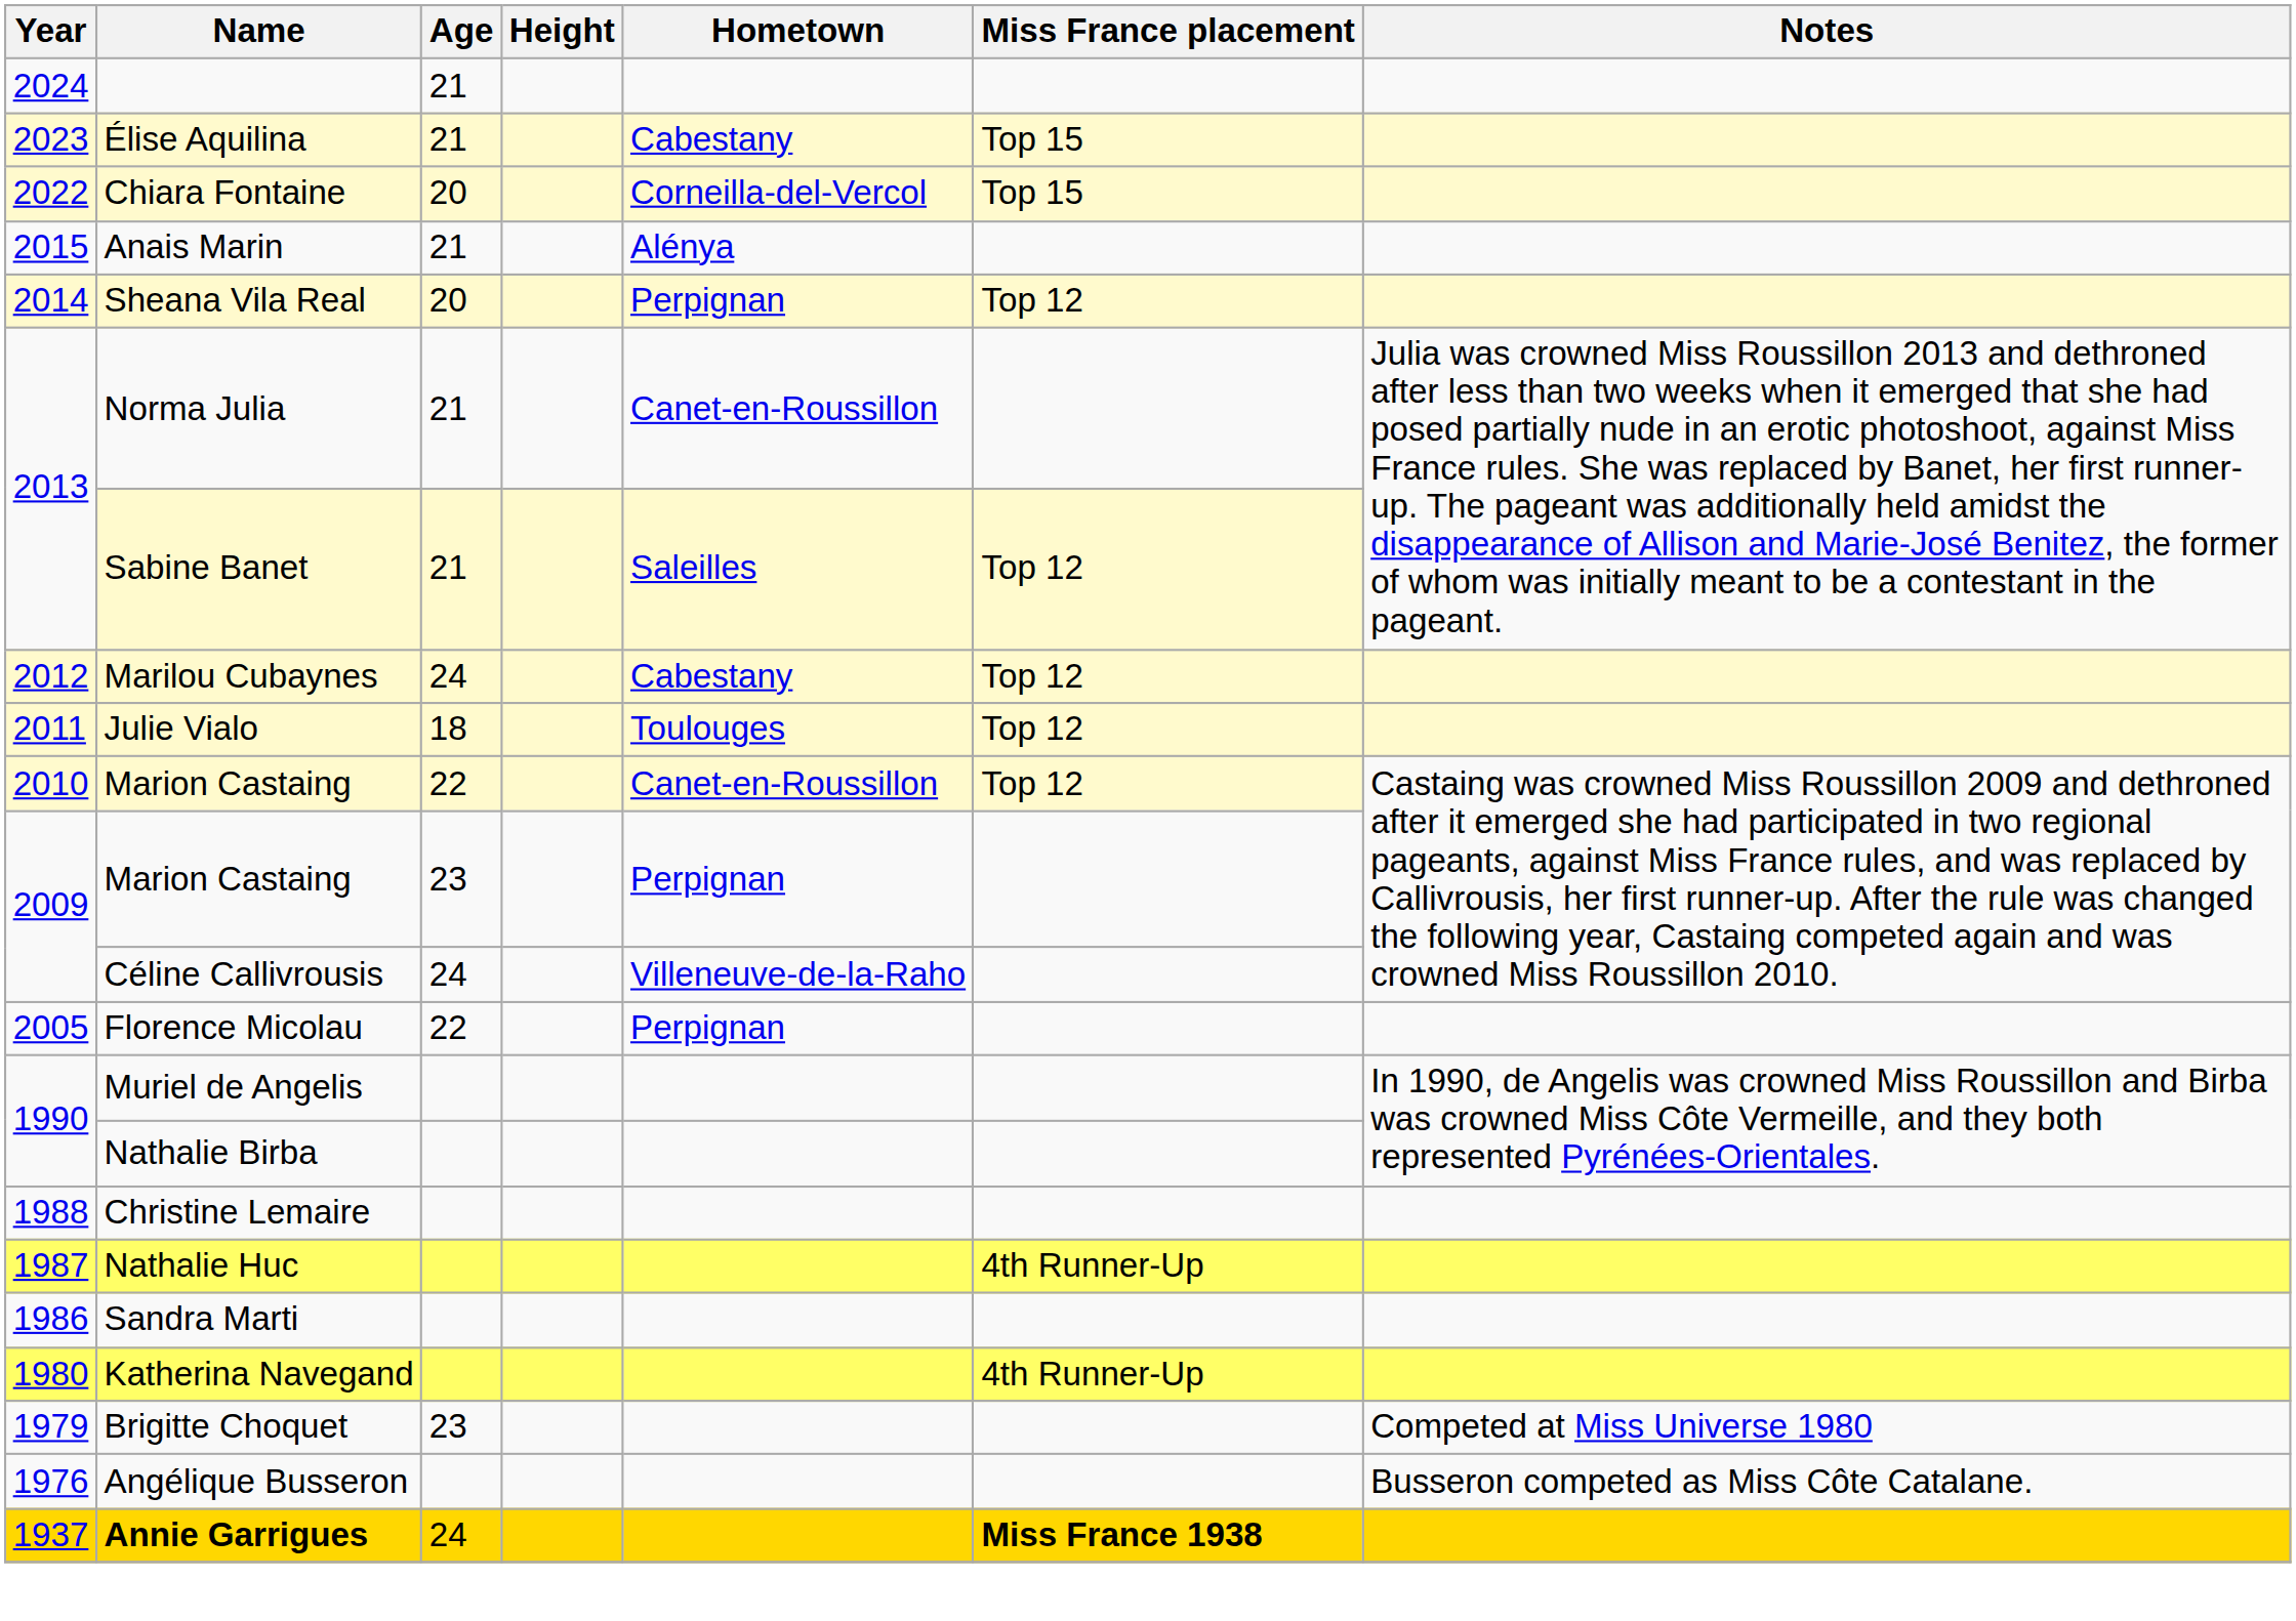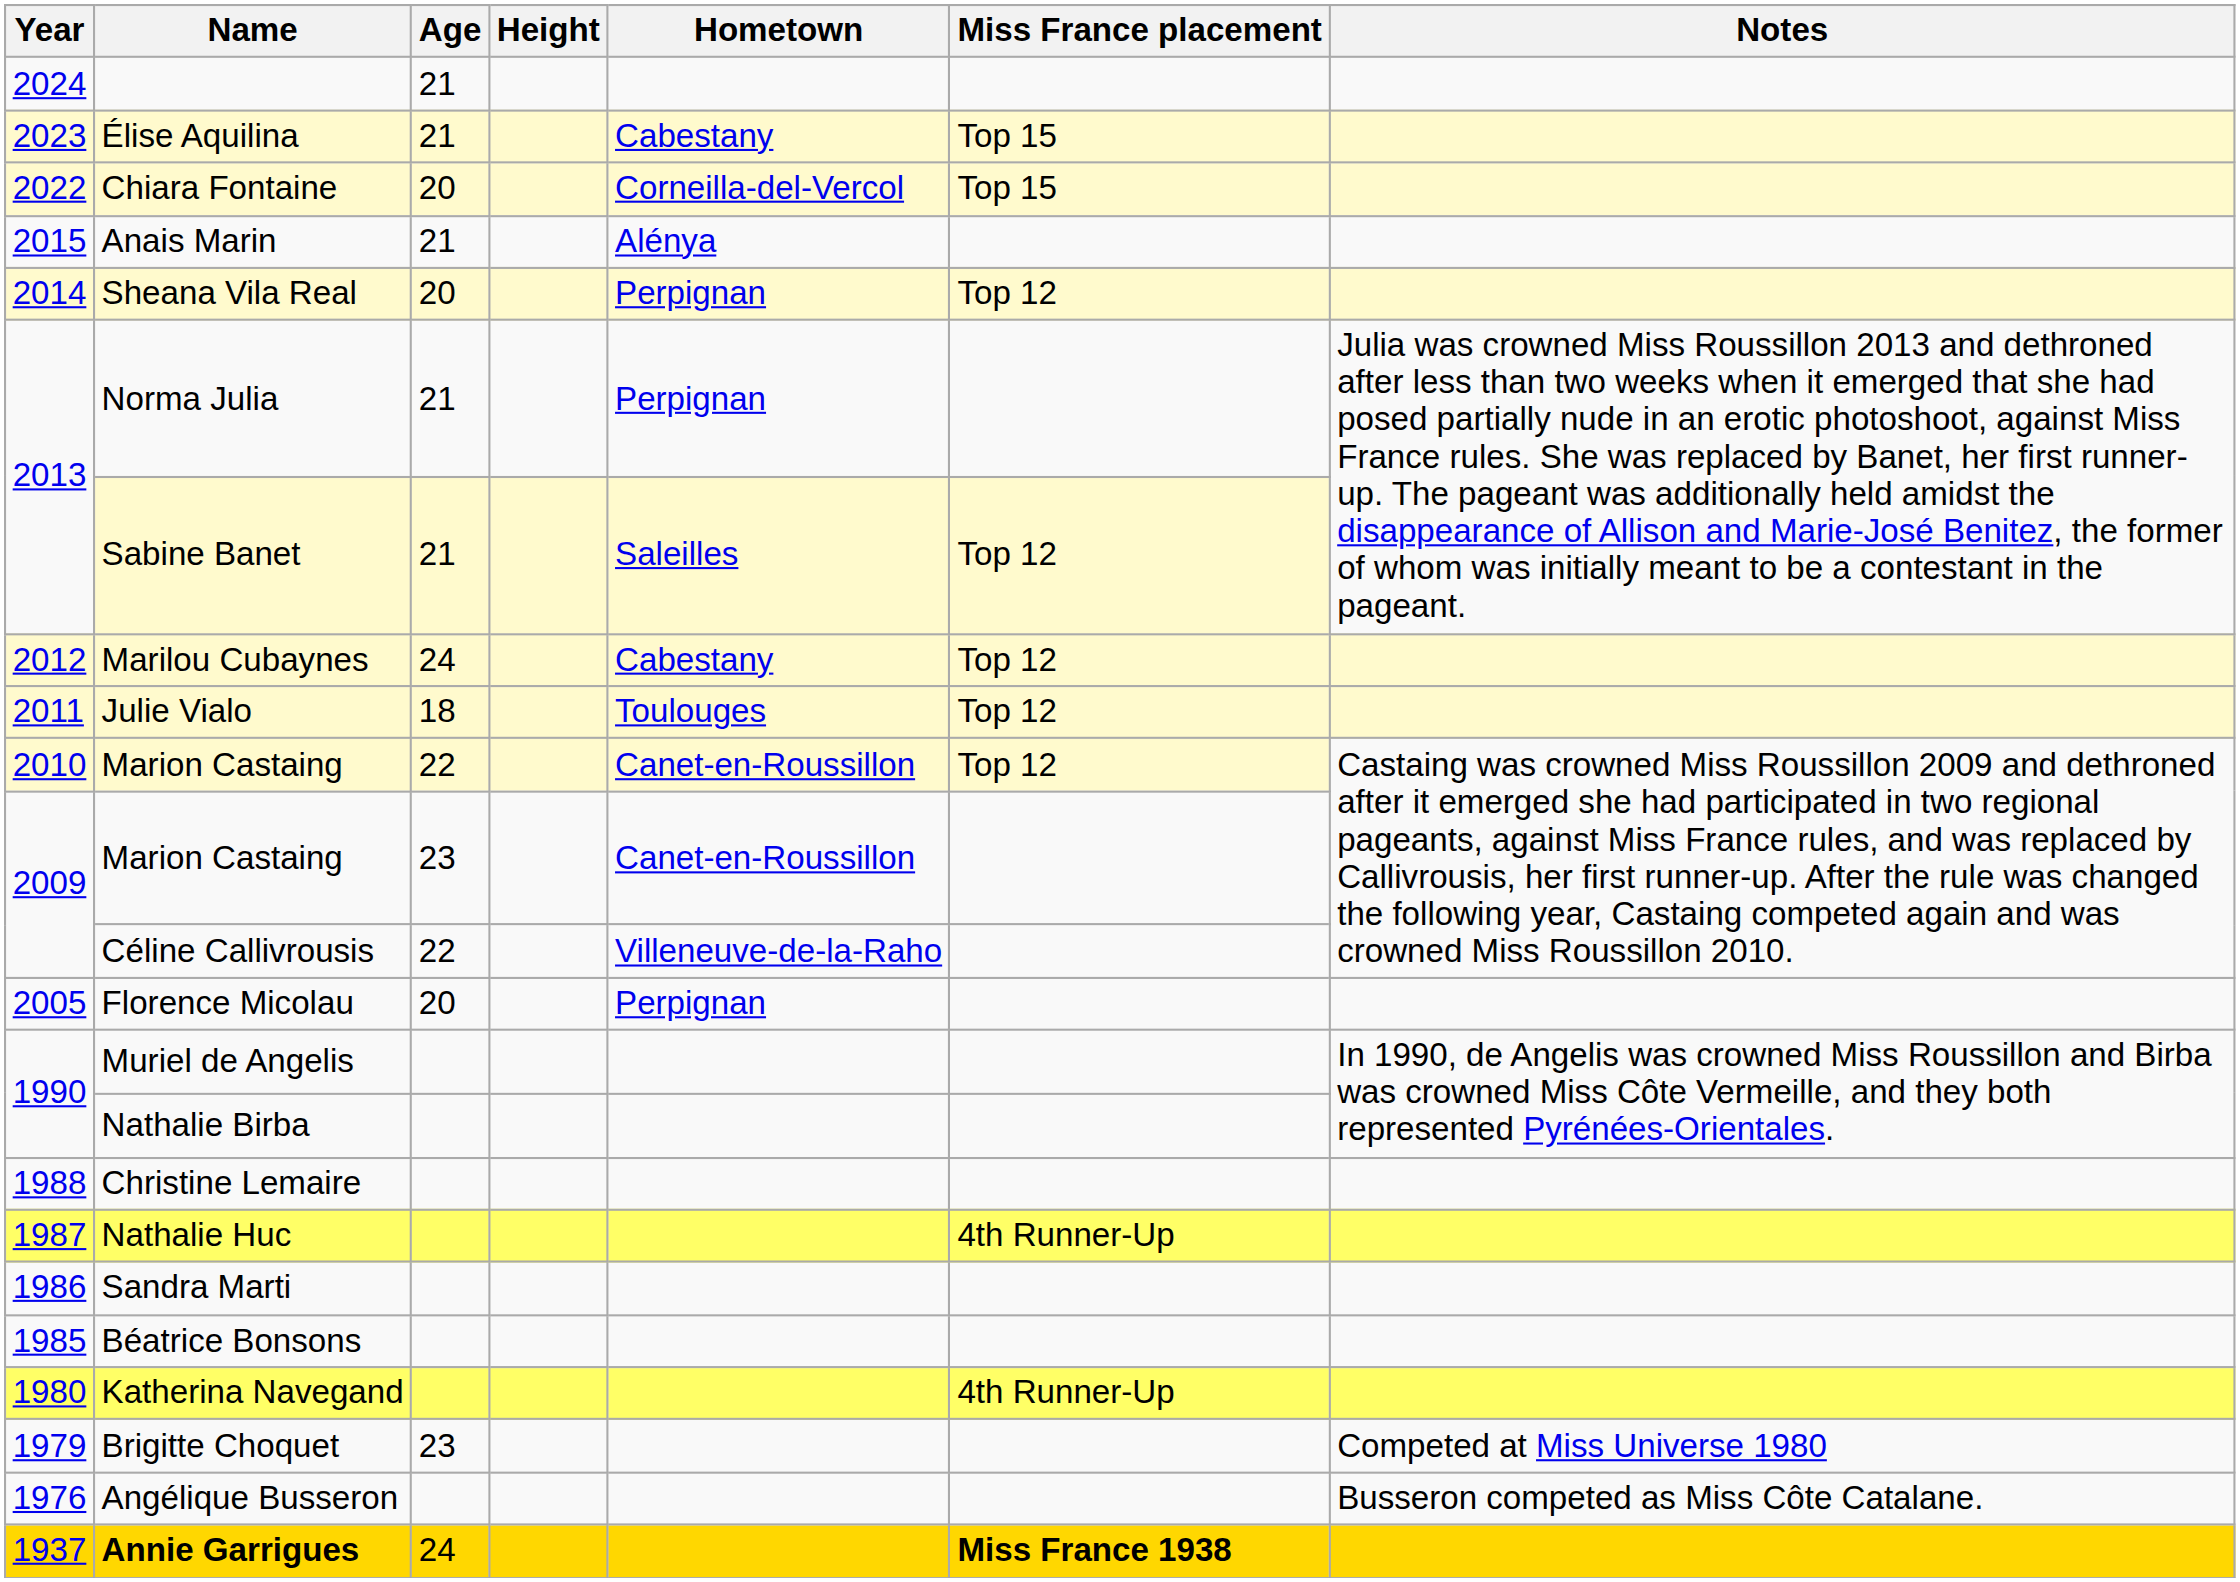 <table class="wikitable sortable">
 <tr>
 <th>Year</th>
 <th>Name</th>
 <th>Age</th>
 <th>Height</th>
 <th>Hometown</th>
 <th>Miss France placement</th>
 <th width=430>Notes</th>
 </tr>
 <tr>
 <td><a href='#'>2024</a></td>
 <td></td>
 <td>21</td>
 <td></td>
 <td></td>
 <td></td>
 <td></td>
 </tr>
 <tr bgcolor=#FFFACD>
 <td><a href='#'>2023</a></td>
 <td>Élise Aquilina</td>
 <td>21</td>
 <td></td>
 <td><a href='#'>Cabestany</a></td>
 <td>Top 15</td>
 <td></td>
 </tr>
 <tr bgcolor=#FFFACD>
 <td><a href='#'>2022</a></td>
 <td>Chiara Fontaine</td>
 <td>20</td>
 <td></td>
 <td><a href='#'>Corneilla-del-Vercol</a></td>
 <td>Top 15</td>
 <td></td>
 </tr>
 <tr>
 <td><a href='#'>2015</a></td>
 <td>Anais Marin</td>
 <td>21</td>
 <td></td>
 <td><a href='#'>Alénya</a></td>
 <td></td>
 <td></td>
 </tr>
 <tr bgcolor=#FFFACD>
 <td><a href='#'>2014</a></td>
 <td>Sheana Vila Real</td>
 <td>20</td>
 <td></td>
 <td><a href='#'>Perpignan</a></td>
 <td>Top 12</td>
 <td></td>
 </tr>
 <tr>
 <td rowspan=2><a href='#'>2013</a></td>
 <td>Norma Julia</td>
 <td>21</td>
 <td></td>
-<td><a href='#'>Canet-en-Roussillon</a></td>
+<td><a href='#'>Perpignan</a></td>
 <td></td>
 <td rowspan=2>Julia was crowned Miss Roussillon 2013 and dethroned after less than two weeks when it emerged that she had posed partially nude in an erotic photoshoot, against Miss France rules. She was replaced by Banet, her first runner-up. The pageant was additionally held amidst the <a href='#'>disappearance of Allison and Marie-José Benitez</a>, the former of whom was initially meant to be a contestant in the pageant.</td>
 </tr>
 <tr bgcolor=#FFFACD>
 <td>Sabine Banet</td>
 <td>21</td>
 <td></td>
 <td><a href='#'>Saleilles</a></td>
 <td>Top 12</td>
 </tr>
 <tr bgcolor=#FFFACD>
 <td><a href='#'>2012</a></td>
 <td>Marilou Cubaynes</td>
 <td>24</td>
 <td></td>
 <td><a href='#'>Cabestany</a></td>
 <td>Top 12</td>
 <td></td>
 </tr>
 <tr bgcolor=#FFFACD>
 <td><a href='#'>2011</a></td>
 <td>Julie Vialo</td>
 <td>18</td>
 <td></td>
 <td><a href='#'>Toulouges</a></td>
 <td>Top 12</td>
 <td></td>
 </tr>
 <tr>
 <td bgcolor=#FFFACD><a href='#'>2010</a></td>
 <td bgcolor=#FFFACD>Marion Castaing</td>
 <td bgcolor=#FFFACD>22</td>
 <td bgcolor=#FFFACD></td>
 <td bgcolor=#FFFACD><a href='#'>Canet-en-Roussillon</a></td>
 <td bgcolor=#FFFACD>Top 12</td>
 <td rowspan=3>Castaing was crowned Miss Roussillon 2009 and dethroned after it emerged she had participated in two regional pageants, against Miss France rules, and was replaced by Callivrousis, her first runner-up. After the rule was changed the following year, Castaing competed again and was crowned Miss Roussillon 2010.</td>
 </tr>
 <tr>
 <td rowspan=2><a href='#'>2009</a></td>
 <td>Marion Castaing</td>
 <td>23</td>
 <td></td>
-<td><a href='#'>Perpignan</a></td>
+<td><a href='#'>Canet-en-Roussillon</a></td>
 <td></td>
 </tr>
 <tr>
 <td>Céline Callivrousis</td>
-<td>24</td>
+<td>22</td>
 <td></td>
 <td><a href='#'>Villeneuve-de-la-Raho</a></td>
 <td></td>
 </tr>
 <tr>
 <td><a href='#'>2005</a></td>
 <td>Florence Micolau</td>
-<td>22</td>
+<td>20</td>
 <td></td>
 <td><a href='#'>Perpignan</a></td>
 <td></td>
 <td></td>
 </tr>
 <tr>
 <td rowspan=2><a href='#'>1990</a></td>
 <td>Muriel de Angelis</td>
 <td></td>
 <td></td>
 <td></td>
 <td></td>
 <td rowspan=2>In 1990, de Angelis was crowned Miss Roussillon and Birba was crowned Miss Côte Vermeille, and they both represented <a href='#'>Pyrénées-Orientales</a>.</td>
 </tr>
 <tr>
 <td>Nathalie Birba</td>
 <td></td>
 <td></td>
 <td></td>
 <td></td>
 </tr>
 <tr>
 <td><a href='#'>1988</a></td>
 <td>Christine Lemaire</td>
 <td></td>
 <td></td>
 <td></td>
 <td></td>
 <td></td>
 </tr>
 <tr bgcolor=#FFFF66>
 <td><a href='#'>1987</a></td>
 <td>Nathalie Huc</td>
 <td></td>
 <td></td>
 <td></td>
 <td>4th Runner-Up</td>
 <td></td>
 </tr>
 <tr>
 <td><a href='#'>1986</a></td>
 <td>Sandra Marti</td>
 <td></td>
 <td></td>
 <td></td>
 <td></td>
 <td></td>
 </tr>
+<tr>
+<td><a href='#'>1985</a></td>
+<td>Béatrice Bonsons</td>
+<td></td>
+<td></td>
+<td></td>
+<td></td>
+<td></td>
+</tr>
 <tr bgcolor=#FFFF66>
 <td><a href='#'>1980</a></td>
 <td>Katherina Navegand</td>
 <td></td>
 <td></td>
 <td></td>
 <td>4th Runner-Up</td>
 <td></td>
 </tr>
 <tr>
 <td><a href='#'>1979</a></td>
 <td>Brigitte Choquet</td>
 <td>23</td>
 <td></td>
 <td></td>
 <td></td>
 <td>Competed at <a href='#'>Miss Universe 1980</a></td>
 </tr>
 <tr>
 <td><a href='#'>1976</a></td>
 <td>Angélique Busseron</td>
 <td></td>
 <td></td>
 <td></td>
 <td></td>
 <td>Busseron competed as Miss Côte Catalane.</td>
 </tr>
 <tr bgcolor=gold>
 <td><a href='#'>1937</a></td>
 <td><strong>Annie Garrigues</strong></td>
 <td>24</td>
 <td></td>
 <td></td>
 <td><strong>Miss France 1938</strong></td>
 <td></td>
 </tr>
 <tr>
 </tr>
 </table>
